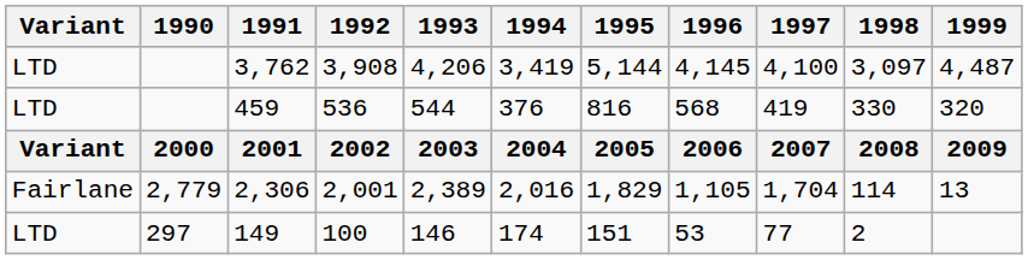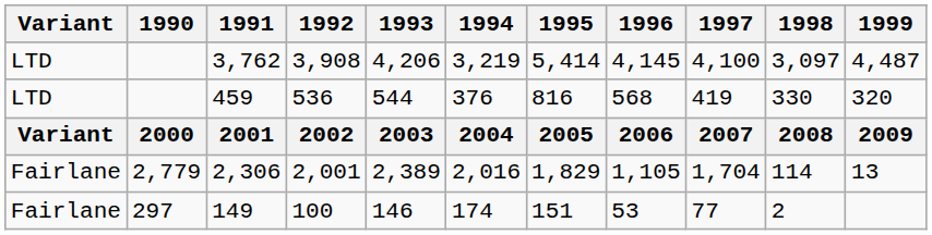 <table class = "wikitable">
 <tr>
 <th>Variant</th>
 <th>1990</th>
 <th>1991</th>
 <th>1992</th>
 <th>1993</th>
 <th>1994</th>
 <th>1995</th>
 <th>1996</th>
 <th>1997</th>
 <th>1998</th>
 <th>1999</th>
 </tr>
 <tr>
 <td>LTD</td>
 <td></td>
 <td>3,762</td>
 <td>3,908</td>
 <td>4,206</td>
-<td>3,419</td>
-<td>5,144</td>
+<td>3,219</td>
+<td>5,414</td>
 <td>4,145</td>
 <td>4,100</td>
 <td>3,097</td>
 <td>4,487</td>
 </tr>
 <tr>
 <td>LTD</td>
 <td></td>
 <td>459</td>
 <td>536</td>
 <td>544</td>
 <td>376</td>
 <td>816</td>
 <td>568</td>
 <td>419</td>
 <td>330</td>
 <td>320</td>
 </tr>
 <tr>
 <th>Variant</th>
 <th>2000</th>
 <th>2001</th>
 <th>2002</th>
 <th>2003</th>
 <th>2004</th>
 <th>2005</th>
 <th>2006</th>
 <th>2007</th>
 <th>2008</th>
 <th>2009</th>
 </tr>
 <tr>
 <td>Fairlane</td>
 <td>2,779</td>
 <td>2,306</td>
 <td>2,001</td>
 <td>2,389</td>
 <td>2,016</td>
 <td>1,829</td>
 <td>1,105</td>
 <td>1,704</td>
 <td>114</td>
 <td>13</td>
 </tr>
 <tr>
-<td>LTD</td>
+<td>Fairlane</td>
 <td>297</td>
 <td>149</td>
 <td>100</td>
 <td>146</td>
 <td>174</td>
 <td>151</td>
 <td>53</td>
 <td>77</td>
 <td>2</td>
 <td></td>
 </tr>
 </table>
